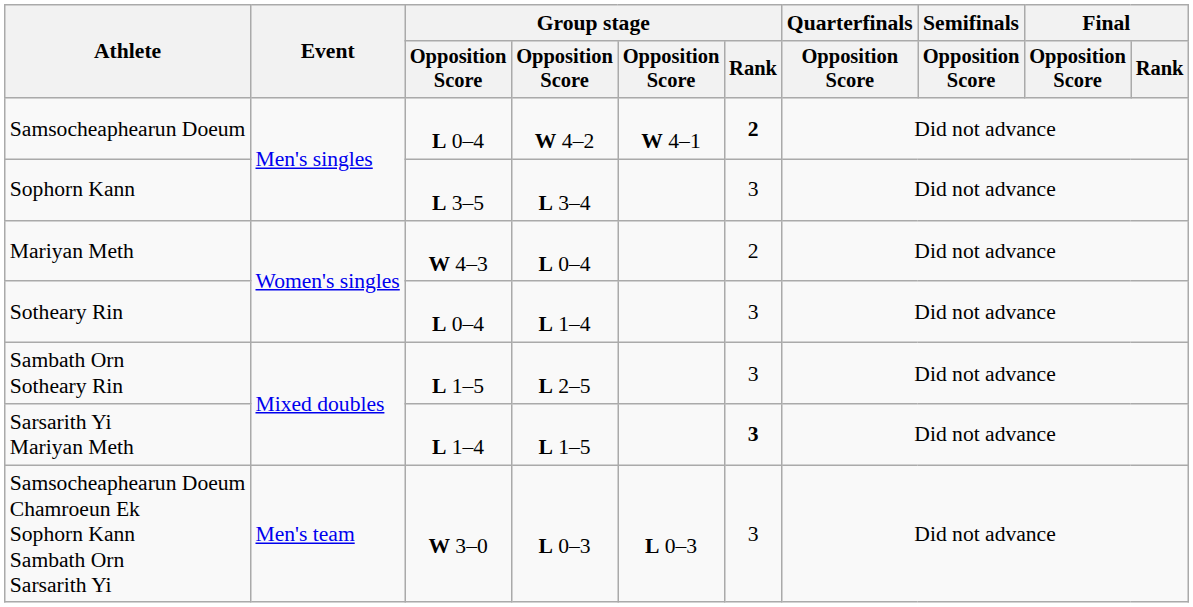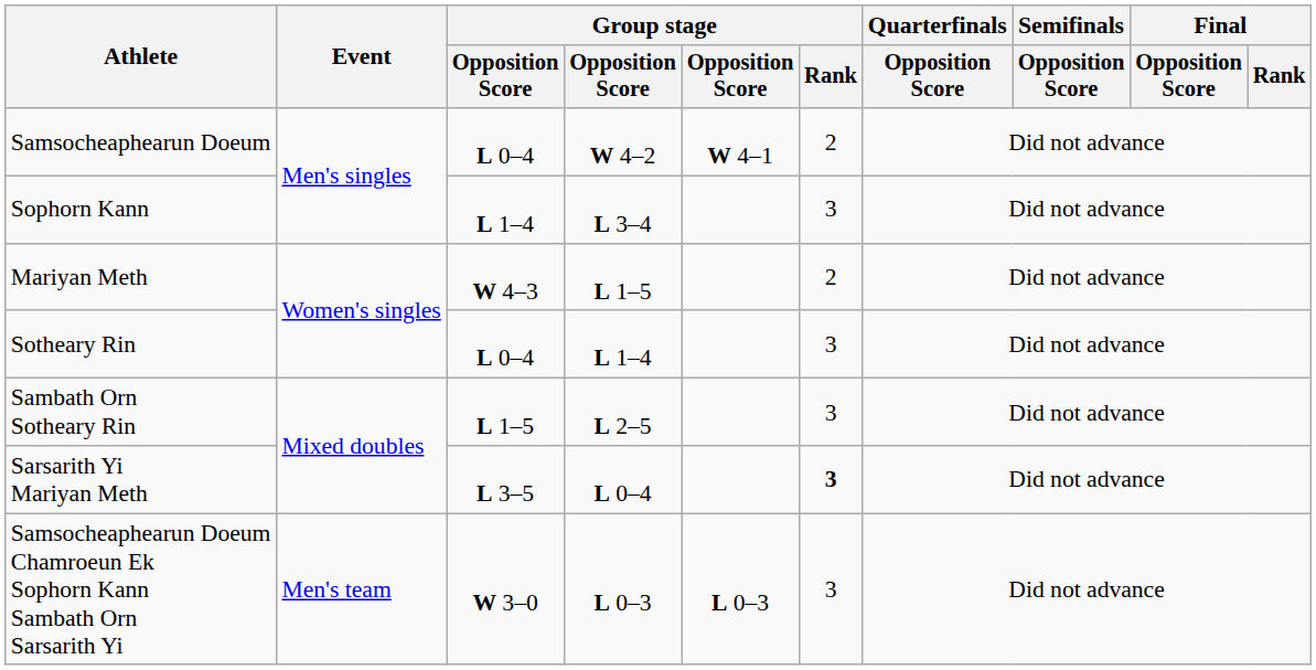 <table class=wikitable style=font-size:90%;text-align:center>
 <tr>
 <th rowspan=2>Athlete</th>
 <th rowspan=2>Event</th>
 <th colspan=4>Group stage</th>
 <th>Quarterfinals</th>
 <th>Semifinals</th>
 <th colspan=2>Final</th>
 </tr>
 <tr style="font-size:95%">
 <th>Opposition<br>Score</th>
 <th>Opposition<br>Score</th>
 <th>Opposition<br>Score</th>
 <th>Rank</th>
 <th>Opposition<br>Score</th>
 <th>Opposition<br>Score</th>
 <th>Opposition<br>Score</th>
 <th>Rank</th>
 </tr>
 <tr>
 <td align=left>Samsocheaphearun Doeum</td>
 <td align=left rowspan=2><a href='#'>Men's singles</a></td>
 <td><br><strong>L</strong> 0–4</td>
 <td><br><strong>W</strong> 4–2</td>
 <td><br><strong>W</strong> 4–1</td>
-<td><strong>2</strong></td>
+<td>2</td>
 <td colspan=4>Did not advance</td>
 </tr>
 <tr>
 <td align=left>Sophorn Kann</td>
-<td><br><strong>L</strong> 3–5</td>
+<td><br><strong>L</strong> 1–4</td>
 <td><br><strong>L</strong> 3–4</td>
 <td></td>
 <td>3</td>
 <td colspan=4>Did not advance</td>
 </tr>
 <tr>
 <td align=left>Mariyan Meth</td>
 <td align=left rowspan=2><a href='#'>Women's singles</a></td>
 <td><br><strong>W</strong> 4–3</td>
-<td><br><strong>L</strong> 0–4</td>
+<td><br><strong>L</strong> 1–5</td>
 <td></td>
 <td>2</td>
 <td colspan=4>Did not advance</td>
 </tr>
 <tr>
 <td align=left>Sotheary Rin</td>
 <td><br><strong>L</strong> 0–4</td>
 <td><br><strong>L</strong> 1–4</td>
 <td></td>
 <td>3</td>
 <td colspan=4>Did not advance</td>
 </tr>
 <tr>
 <td align=left>Sambath Orn<br>Sotheary Rin</td>
 <td align=left rowspan=2><a href='#'>Mixed doubles</a></td>
 <td><br><strong>L</strong> 1–5</td>
 <td><br><strong>L</strong> 2–5</td>
 <td></td>
 <td>3</td>
 <td colspan=4>Did not advance</td>
 </tr>
 <tr>
 <td align=left>Sarsarith Yi<br>Mariyan Meth</td>
-<td><br><strong>L</strong> 1–4</td>
-<td><br><strong>L</strong> 1–5</td>
+<td><br><strong>L</strong> 3–5</td>
+<td><br><strong>L</strong> 0–4</td>
 <td></td>
 <td><strong>3</strong></td>
 <td colspan=4>Did not advance</td>
 </tr>
 <tr>
 <td align=left>Samsocheaphearun Doeum<br>Chamroeun Ek<br>Sophorn Kann<br>Sambath Orn<br>Sarsarith Yi</td>
 <td align=left><a href='#'>Men's team</a></td>
 <td><br><strong>W</strong> 3–0</td>
 <td><br><strong>L</strong> 0–3</td>
 <td><br><strong>L</strong> 0–3</td>
 <td>3</td>
 <td colspan=4>Did not advance</td>
 </tr>
 </table>
